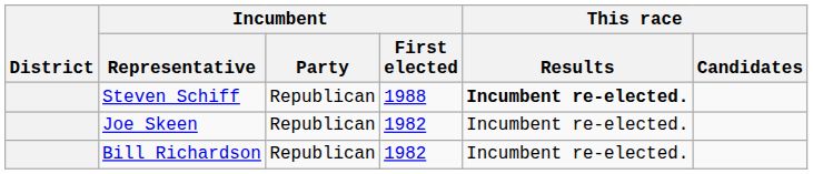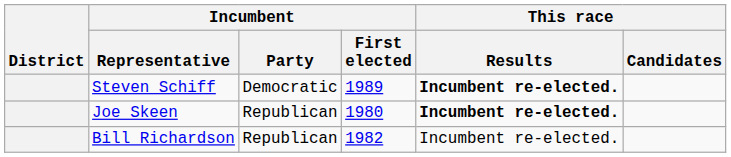 <table class=wikitable>
 <tr valign=bottom>
 <th rowspan=2>District</th>
 <th colspan=3>Incumbent</th>
 <th colspan=2>This race</th>
 </tr>
 <tr valign=bottom>
 <th>Representative</th>
 <th>Party</th>
 <th>First<br>elected</th>
 <th>Results</th>
 <th>Candidates</th>
 </tr>
 <tr>
 <th></th>
 <td><a href='#'>Steven Schiff</a></td>
-<td>Republican</td>
-<td><a href='#'>1988</a></td>
+<td>Democratic</td>
+<td><a href='#'>1989</a></td>
 <td><strong>Incumbent re-elected.</strong></td>
 <td nowrap></td>
 </tr>
 <tr>
 <th></th>
 <td><a href='#'>Joe Skeen</a></td>
 <td>Republican</td>
-<td><a href='#'>1982</a></td>
-<td>Incumbent re-elected.</td>
+<td><a href='#'>1980</a></td>
+<td><strong>Incumbent re-elected.</strong></td>
 <td nowrap></td>
 </tr>
 <tr>
 <th></th>
 <td><a href='#'>Bill Richardson</a></td>
 <td>Republican</td>
 <td><a href='#'>1982</a></td>
 <td>Incumbent re-elected.</td>
 <td nowrap></td>
 </tr>
 </table>
